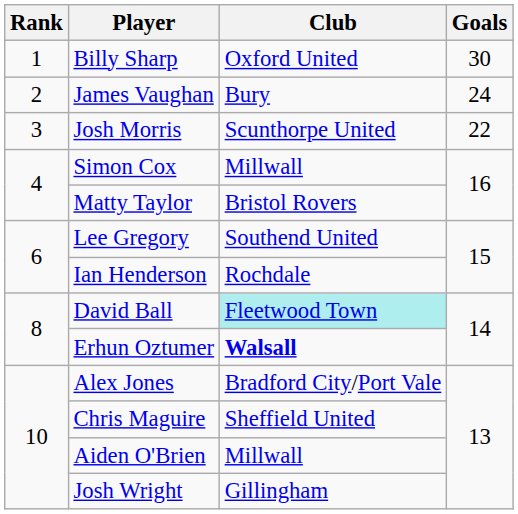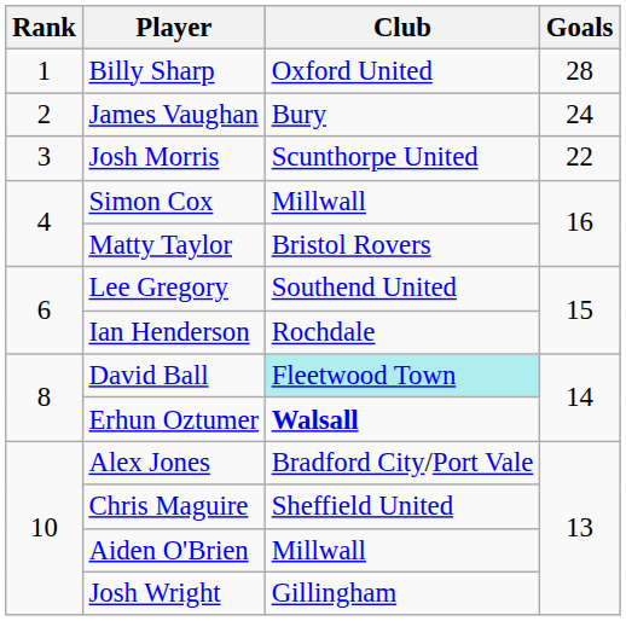 <table class="wikitable" style="text-align:center">
 <tr>
 <th>Rank</th>
 <th>Player</th>
 <th>Club</th>
 <th>Goals</th>
 </tr>
 <tr>
 <td rowspan="1">1</td>
 <td align="left"> <a href='#'>Billy Sharp</a></td>
 <td align="left"><a href='#'>Oxford United</a></td>
-<td rowspan="1">30</td>
+<td rowspan="1">28</td>
 </tr>
 <tr>
 <td rowspan="1">2</td>
 <td align="left"> <a href='#'>James Vaughan</a></td>
 <td align="left"><a href='#'>Bury</a></td>
 <td rowspan="1">24</td>
 </tr>
 <tr>
 <td rowspan="1">3</td>
 <td align="left"> <a href='#'>Josh Morris</a></td>
 <td align="left"><a href='#'>Scunthorpe United</a></td>
 <td rowspan="1">22</td>
 </tr>
 <tr>
 <td rowspan="2">4</td>
 <td align="left"> <a href='#'>Simon Cox</a></td>
 <td align="left"><a href='#'>Millwall</a></td>
 <td rowspan="2">16</td>
 </tr>
 <tr>
 <td align="left"> <a href='#'>Matty Taylor</a></td>
 <td align="left"><a href='#'>Bristol Rovers</a></td>
 </tr>
 <tr>
 <td rowspan="2">6</td>
 <td align="left"> <a href='#'>Lee Gregory</a></td>
 <td align="left"><a href='#'>Southend United</a></td>
 <td rowspan="2">15</td>
 </tr>
 <tr>
 <td align="left"> <a href='#'>Ian Henderson</a></td>
 <td align="left"><a href='#'>Rochdale</a></td>
 </tr>
 <tr>
 <td rowspan="2">8</td>
 <td align="left"> <a href='#'>David Ball</a></td>
 <td align="left" style="background: paleturquoise;"><a href='#'>Fleetwood Town</a></td>
 <td rowspan="2">14</td>
 </tr>
 <tr>
 <td align="left"> <a href='#'>Erhun Oztumer</a></td>
 <td align="left"><strong><a href='#'>Walsall</a></strong></td>
 </tr>
 <tr>
 <td rowspan="4">10</td>
 <td align="left"> <a href='#'>Alex Jones</a></td>
 <td align="left"><a href='#'>Bradford City</a>/<a href='#'>Port Vale</a></td>
 <td rowspan="4">13</td>
 </tr>
 <tr>
 <td align="left"> <a href='#'>Chris Maguire</a></td>
 <td align="left"><a href='#'>Sheffield United</a></td>
 </tr>
 <tr>
 <td align="left"> <a href='#'>Aiden O'Brien</a></td>
 <td align="left"><a href='#'>Millwall</a></td>
 </tr>
 <tr>
 <td align="left"> <a href='#'>Josh Wright</a></td>
 <td align="left"><a href='#'>Gillingham</a></td>
 </tr>
 </table>
